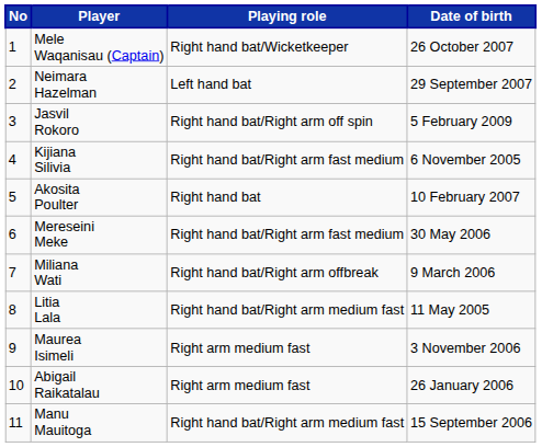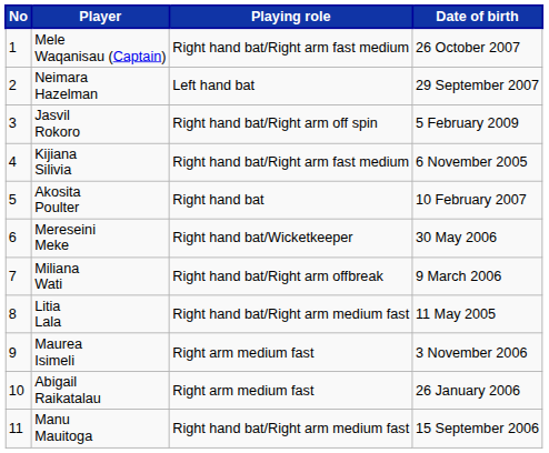 <table class="wikitable">
 <tr>
 <th style="color:#ffffff; background: #1034A6; border:2px solid #000099;">No</th>
 <th style="color:#ffffff; background: #1034A6; border:2px solid #000099;">Player</th>
 <th style="color:#ffffff; background: #1034A6; border:2px solid #000099;">Playing role</th>
 <th style="color:#ffffff; background: #1034A6; border:2px solid #000099;">Date of birth</th>
 </tr>
 <tr>
 <td>1</td>
 <td>Mele<br>Waqanisau (<a href='#'>Captain</a>)</td>
-<td>Right hand bat/Wicketkeeper</td>
+<td>Right hand bat/Right arm fast medium</td>
 <td>26 October 2007</td>
 </tr>
 <tr>
 <td>2</td>
 <td>Neimara<br>Hazelman</td>
 <td>Left hand bat</td>
 <td>29 September 2007</td>
 </tr>
 <tr>
 <td>3</td>
 <td>Jasvil<br>Rokoro</td>
 <td>Right hand bat/Right arm off spin</td>
 <td>5 February 2009</td>
 </tr>
 <tr>
 <td>4</td>
 <td>Kijiana<br>Silivia</td>
 <td>Right hand bat/Right arm fast medium</td>
 <td>6 November 2005</td>
 </tr>
 <tr>
 <td>5</td>
 <td>Akosita<br>Poulter</td>
 <td>Right hand bat</td>
 <td>10 February 2007</td>
 </tr>
 <tr>
 <td>6</td>
 <td>Mereseini<br>Meke</td>
-<td>Right hand bat/Right arm fast medium</td>
+<td>Right hand bat/Wicketkeeper</td>
 <td>30 May 2006</td>
 </tr>
 <tr>
 <td>7</td>
 <td>Miliana<br>Wati</td>
 <td>Right hand bat/Right arm offbreak</td>
 <td>9 March 2006</td>
 </tr>
 <tr>
 <td>8</td>
 <td>Litia<br>Lala</td>
 <td>Right hand bat/Right arm medium fast</td>
 <td>11 May 2005</td>
 </tr>
 <tr>
 <td>9</td>
 <td>Maurea<br>Isimeli</td>
 <td>Right arm medium fast</td>
 <td>3 November 2006</td>
 </tr>
 <tr>
 <td>10</td>
 <td>Abigail<br>Raikatalau</td>
 <td>Right arm medium fast</td>
 <td>26 January 2006</td>
 </tr>
 <tr>
 <td>11</td>
 <td>Manu<br>Mauitoga</td>
 <td>Right hand bat/Right arm medium fast</td>
 <td>15 September 2006</td>
 </tr>
 </table>
